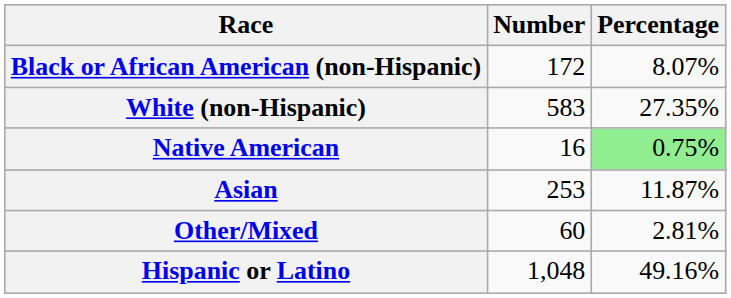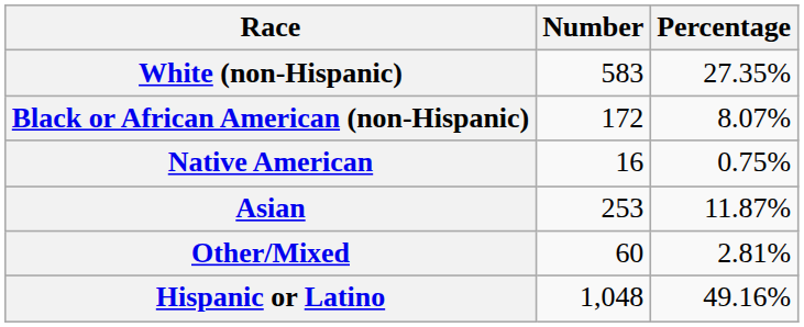 <table class="wikitable" style="text-align:right">
 <tr>
 <th scope="col">Race</th>
 <th scope="col">Number</th>
 <th scope="col">Percentage</th>
 </tr>
 <tr>
+<th scope="row"><a href='#'>White</a> (non-Hispanic)</th>
+<td>583</td>
+<td>27.35%</td>
+</tr>
+<tr>
 <th scope="row"><a href='#'>Black or African American</a> (non-Hispanic)</th>
 <td>172</td>
 <td>8.07%</td>
 </tr>
 <tr>
-<th scope="row"><a href='#'>White</a> (non-Hispanic)</th>
-<td>583</td>
-<td>27.35%</td>
-</tr>
-<tr>
 <th scope="row"><a href='#'>Native American</a></th>
 <td>16</td>
-<td style="background: lightgreen;">0.75%</td>
+<td>0.75%</td>
 </tr>
 <tr>
 <th scope="row"><a href='#'>Asian</a></th>
 <td>253</td>
 <td>11.87%</td>
 </tr>
 <tr>
 <th scope="row"><a href='#'>Other/Mixed</a></th>
 <td>60</td>
 <td>2.81%</td>
 </tr>
 <tr>
 <th scope="row"><a href='#'>Hispanic</a> or <a href='#'>Latino</a></th>
 <td>1,048</td>
 <td>49.16%</td>
 </tr>
 </table>
